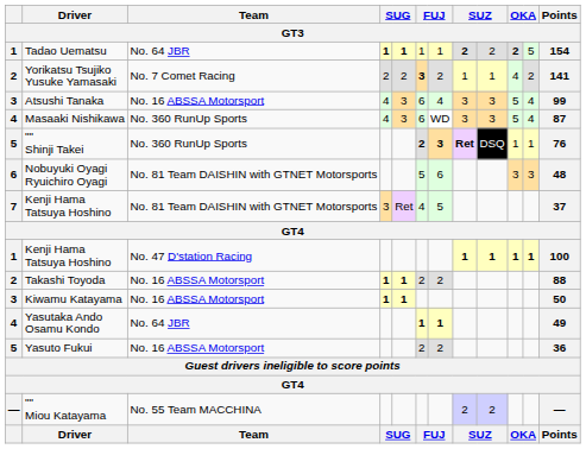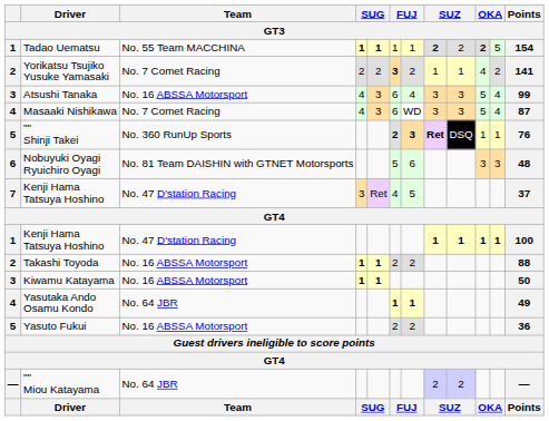 <table class="wikitable" style="font-size: 85%; text-align:center;">
 <tr>
 <th></th>
 <th>Driver</th>
 <th>Team</th>
 <th colspan="2"><a href='#'>SUG</a><br></th>
 <th colspan="2"><a href='#'>FUJ</a><br></th>
 <th colspan="2"><a href='#'>SUZ</a><br></th>
 <th colspan="2"><a href='#'>OKA</a><br></th>
 <th>Points</th>
 </tr>
 <tr>
 <th colspan="20">GT3</th>
 </tr>
 <tr>
 <th>1</th>
 <td align="left"> Tadao Uematsu</td>
-<td align="left"> No. 64 <a href='#'>JBR</a></td>
+<td align="left"> No. 55 Team MACCHINA</td>
 <td style="background:#FFFFBF;"><strong>1</strong></td>
 <td style="background:#FFFFBF;"><strong>1</strong></td>
 <td style="background:#FFFFBF;">1</td>
 <td style="background:#FFFFBF;">1</td>
 <td style="background:#DFDFDF;"><strong>2</strong></td>
 <td style="background:#DFDFDF;">2</td>
 <td style="background:#DFDFDF;"><strong>2</strong></td>
 <td style="background:#DFFFDF;">5</td>
 <th>154</th>
 </tr>
 <tr>
 <th>2</th>
 <td align="left"> Yorikatsu Tsujiko<br> Yusuke Yamasaki</td>
 <td align="left"> No. 7 Comet Racing</td>
 <td style="background:#DFDFDF;">2</td>
 <td style="background:#DFDFDF;">2</td>
 <td style="background:#FFDF9F;"><strong>3</strong></td>
 <td style="background:#DFDFDF;">2</td>
 <td style="background:#FFFFBF;">1</td>
 <td style="background:#FFFFBF;">1</td>
 <td style="background:#DFFFDF;">4</td>
 <td style="background:#DFDFDF;">2</td>
 <th>141</th>
 </tr>
 <tr>
 <th>3</th>
 <td align="left"> Atsushi Tanaka</td>
 <td align="left"> No. 16 <a href='#'>ABSSA Motorsport</a></td>
 <td style="background:#DFFFDF;">4</td>
 <td style="background:#FFDF9F;">3</td>
 <td style="background:#DFFFDF;">6</td>
 <td style="background:#DFFFDF;">4</td>
 <td style="background:#FFDF9F;">3</td>
 <td style="background:#FFDF9F;">3</td>
 <td style="background:#DFFFDF;">5</td>
 <td style="background:#DFFFDF;">4</td>
 <th>99</th>
 </tr>
 <tr>
 <th>4</th>
 <td align="left"> Masaaki Nishikawa</td>
-<td align="left"> No. 360 RunUp Sports</td>
+<td align="left"> No. 7 Comet Racing</td>
 <td style="background:#DFFFDF;">4</td>
 <td style="background:#FFDF9F;">3</td>
 <td style="background:#DFFFDF;">6</td>
 <td style="background:#FFFFFF;">WD</td>
 <td style="background:#FFDF9F;">3</td>
 <td style="background:#FFDF9F;">3</td>
 <td style="background:#DFFFDF;">5</td>
 <td style="background:#DFFFDF;">4</td>
 <th>87</th>
 </tr>
 <tr>
 <th>5</th>
 <td align="left"> ""<br> Shinji Takei</td>
 <td align="left"> No. 360 RunUp Sports</td>
 <td></td>
 <td></td>
 <td style="background:#DFDFDF;"><strong>2</strong></td>
 <td style="background:#FFDF9F;"><strong>3</strong></td>
 <td style="background:#EFCFFF;"><strong>Ret</strong></td>
 <td style="background-color:#000000;color:white">DSQ</td>
 <td style="background:#FFFFBF;">1</td>
 <td style="background:#FFFFBF;">1</td>
 <th>76</th>
 </tr>
 <tr>
 <th>6</th>
 <td align="left"> Nobuyuki Oyagi<br> Ryuichiro Oyagi</td>
 <td align="left"> No. 81 Team DAISHIN with GTNET Motorsports</td>
 <td></td>
 <td></td>
 <td style="background:#DFFFDF;">5</td>
 <td style="background:#DFFFDF;">6</td>
 <td></td>
 <td></td>
 <td style="background:#FFDF9F;">3</td>
 <td style="background:#FFDF9F;">3</td>
 <th>48</th>
 </tr>
 <tr>
 <th>7</th>
 <td align="left"> Kenji Hama<br> Tatsuya Hoshino</td>
-<td align="left"> No. 81 Team DAISHIN with GTNET Motorsports</td>
+<td align="left"> No. 47 <a href='#'>D'station Racing</a></td>
 <td style="background:#FFDF9F;">3</td>
 <td style="background:#EFCFFF;">Ret</td>
 <td style="background:#DFFFDF;">4</td>
 <td style="background:#DFFFDF;">5</td>
 <td></td>
 <td></td>
 <td></td>
 <td></td>
 <th>37</th>
 </tr>
 <tr>
 <th colspan="20">GT4</th>
 </tr>
 <tr>
 <th>1</th>
 <td align="left"> Kenji Hama<br> Tatsuya Hoshino</td>
 <td align="left"> No. 47 <a href='#'>D'station Racing</a></td>
 <td></td>
 <td></td>
 <td></td>
 <td></td>
 <td style="background:#FFFFBF;"><strong>1</strong></td>
 <td style="background:#FFFFBF;"><strong>1</strong></td>
 <td style="background:#FFFFBF;"><strong>1</strong></td>
 <td style="background:#FFFFBF;"><strong>1</strong></td>
 <th>100</th>
 </tr>
 <tr>
 <th>2</th>
 <td align="left"> Takashi Toyoda</td>
 <td align="left"> No. 16 <a href='#'>ABSSA Motorsport</a></td>
 <td style="background:#FFFFBF;"><strong>1</strong></td>
 <td style="background:#FFFFBF;"><strong>1</strong></td>
 <td style="background:#DFDFDF;">2</td>
 <td style="background:#DFDFDF;">2</td>
 <td></td>
 <td></td>
 <td></td>
 <td></td>
 <th>88</th>
 </tr>
 <tr>
 <th>3</th>
 <td align="left"> Kiwamu Katayama</td>
 <td align="left"> No. 16 <a href='#'>ABSSA Motorsport</a></td>
 <td style="background:#FFFFBF;"><strong>1</strong></td>
 <td style="background:#FFFFBF;"><strong>1</strong></td>
 <td></td>
 <td></td>
 <td></td>
 <td></td>
 <td></td>
 <td></td>
 <th>50</th>
 </tr>
 <tr>
 <th>4</th>
 <td align="left"> Yasutaka Ando<br> Osamu Kondo</td>
 <td align="left"> No. 64 <a href='#'>JBR</a></td>
 <td></td>
 <td></td>
 <td style="background:#FFFFBF;"><strong>1</strong></td>
 <td style="background:#FFFFBF;"><strong>1</strong></td>
 <td></td>
 <td></td>
 <td></td>
 <td></td>
 <th>49</th>
 </tr>
 <tr>
 <th>5</th>
 <td align="left"> Yasuto Fukui</td>
 <td align="left"> No. 16 <a href='#'>ABSSA Motorsport</a></td>
 <td></td>
 <td></td>
 <td style="background:#DFDFDF;">2</td>
 <td style="background:#DFDFDF;">2</td>
 <td></td>
 <td></td>
 <td></td>
 <td></td>
 <th>36</th>
 </tr>
 <tr>
 <th colspan="14"><em>Guest drivers ineligible to score points</em></th>
 </tr>
 <tr>
 <th colspan="14">GT4</th>
 </tr>
 <tr>
 <th>—</th>
 <td align="left"> ""<br> Miou Katayama</td>
-<td align="left"> No. 55 Team MACCHINA</td>
+<td align="left"> No. 64 <a href='#'>JBR</a></td>
 <td></td>
 <td></td>
 <td></td>
 <td></td>
 <td style="background:#CFCFFF;">2</td>
 <td style="background:#CFCFFF;">2</td>
 <td></td>
 <td></td>
 <th>—</th>
 </tr>
 <tr>
 <th></th>
 <th>Driver</th>
 <th>Team</th>
 <th colspan="2"><a href='#'>SUG</a><br></th>
 <th colspan="2"><a href='#'>FUJ</a><br></th>
 <th colspan="2"><a href='#'>SUZ</a><br></th>
 <th colspan="2"><a href='#'>OKA</a><br></th>
 <th>Points</th>
 </tr>
 </table>
